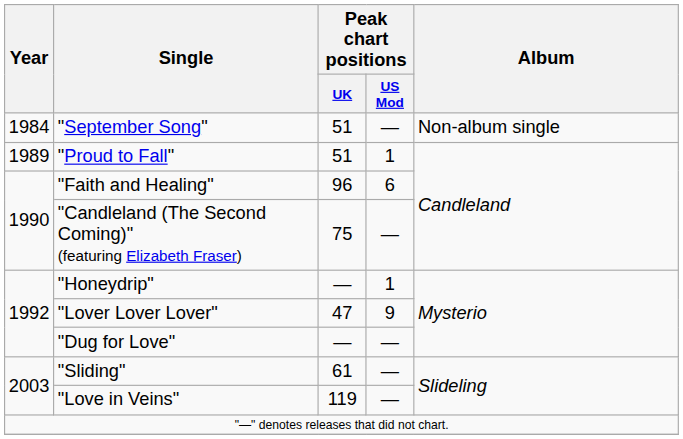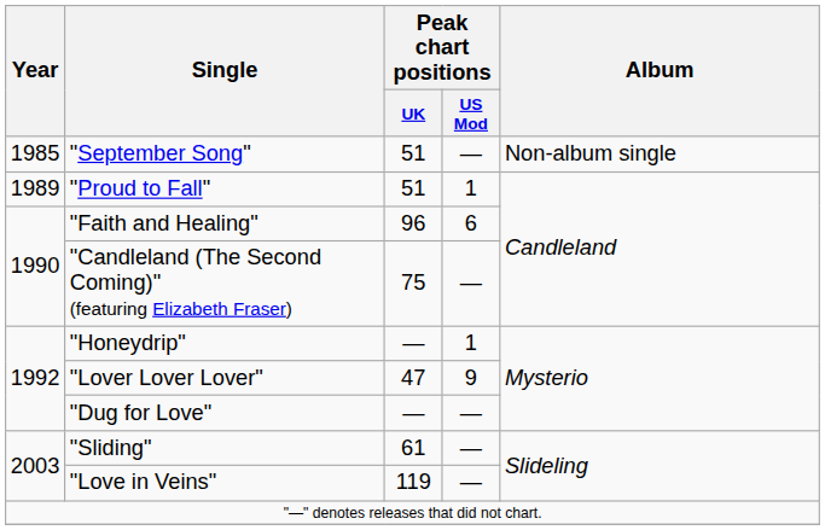 <table class="wikitable">
 <tr>
 <th rowspan="2">Year</th>
 <th rowspan="2" width="225">Single</th>
 <th colspan="2">Peak chart positions</th>
 <th rowspan="2" width="225">Album</th>
 </tr>
 <tr>
 <th style="width:3em;font-size:75%"><a href='#'>UK</a><br></th>
 <th style="width:3em;font-size:75%"><a href='#'>US Mod</a><br></th>
 </tr>
 <tr align="center">
-<td>1984</td>
+<td>1985</td>
 <td align="left">"<a href='#'>September Song</a>"</td>
 <td>51</td>
 <td>—</td>
 <td align="left">Non-album single</td>
 </tr>
 <tr align="center">
 <td>1989</td>
 <td align="left">"<a href='#'>Proud to Fall</a>"</td>
 <td>51</td>
 <td>1</td>
 <td align="left" rowspan="3"><em>Candleland</em></td>
 </tr>
 <tr align="center">
 <td rowspan="2">1990</td>
 <td align="left">"Faith and Healing"</td>
 <td>96</td>
 <td>6</td>
 </tr>
 <tr align="center">
 <td align="left">"Candleland (The Second Coming)"<br><small>(featuring <a href='#'>Elizabeth Fraser</a>)</small></td>
 <td>75</td>
 <td>—</td>
 </tr>
 <tr align="center">
 <td rowspan="3">1992</td>
 <td align="left">"Honeydrip"</td>
 <td>—</td>
 <td>1</td>
 <td align="left" rowspan="3"><em>Mysterio</em></td>
 </tr>
 <tr align="center">
 <td align="left">"Lover Lover Lover"</td>
 <td>47</td>
 <td>9</td>
 </tr>
 <tr align="center">
 <td align="left">"Dug for Love"</td>
 <td>—</td>
 <td>—</td>
 </tr>
 <tr align="center">
 <td rowspan="2">2003</td>
 <td align="left">"Sliding"</td>
 <td>61</td>
 <td>—</td>
 <td rowspan="2" align="left"><em>Slideling</em></td>
 </tr>
 <tr align="center">
 <td align="left">"Love in Veins"</td>
 <td>119</td>
 <td>—</td>
 </tr>
 <tr>
 <td align="center" colspan="5" style="font-size: 8pt">"—" denotes releases that did not chart.</td>
 </tr>
 <tr>
 </tr>
 </table>
